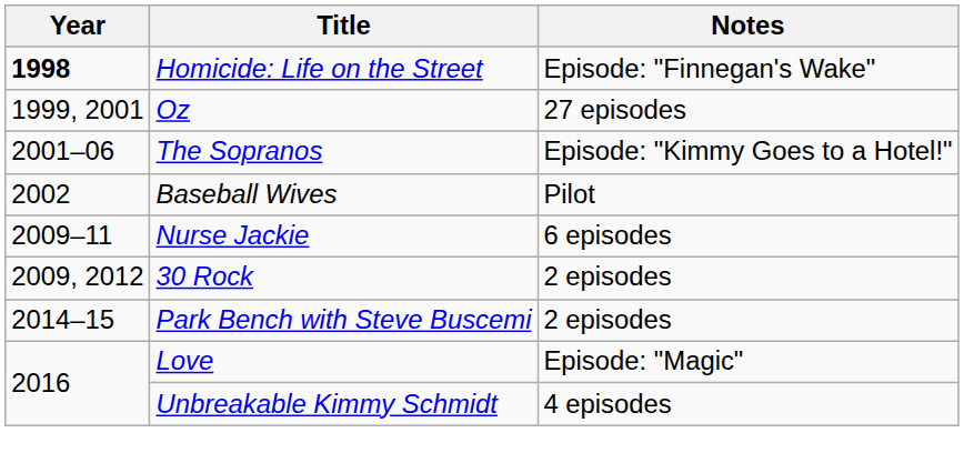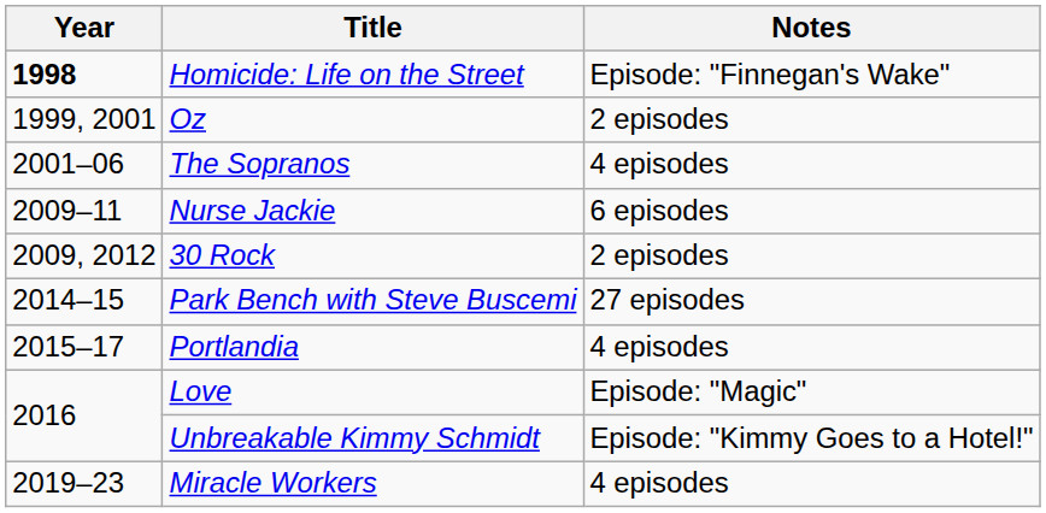 <table class="wikitable sortable">
 <tr>
 <th>Year</th>
 <th>Title</th>
 <th class="unsortable">Notes</th>
 </tr>
 <tr>
 <td><strong>1998</strong></td>
 <td><em><a href='#'>Homicide: Life on the Street</a></em></td>
 <td>Episode: "Finnegan's Wake"</td>
 </tr>
 <tr>
 <td>1999, 2001</td>
 <td><em><a href='#'>Oz</a></em></td>
-<td>27 episodes</td>
+<td>2 episodes</td>
 </tr>
 <tr>
 <td>2001–06</td>
 <td><em><a href='#'>The Sopranos</a></em></td>
-<td>Episode: "Kimmy Goes to a Hotel!"</td>
-</tr>
-<tr>
-<td>2002</td>
-<td><em>Baseball Wives</em></td>
-<td>Pilot</td>
+<td>4 episodes</td>
 </tr>
 <tr>
 <td>2009–11</td>
 <td><em><a href='#'>Nurse Jackie</a></em></td>
 <td>6 episodes</td>
 </tr>
 <tr>
 <td>2009, 2012</td>
 <td><em><a href='#'>30 Rock</a></em></td>
 <td>2 episodes</td>
 </tr>
 <tr>
 <td>2014–15</td>
 <td><em><a href='#'>Park Bench with Steve Buscemi</a></em></td>
-<td>2 episodes</td>
+<td>27 episodes</td>
+</tr>
+<tr>
+<td>2015–17</td>
+<td><em><a href='#'>Portlandia</a></em></td>
+<td>4 episodes</td>
 </tr>
 <tr>
 <td rowspan="2">2016</td>
 <td><em><a href='#'>Love</a></em></td>
 <td>Episode: "Magic"</td>
 </tr>
 <tr>
 <td><em><a href='#'>Unbreakable Kimmy Schmidt</a></em></td>
+<td>Episode: "Kimmy Goes to a Hotel!"</td>
+</tr>
+<tr>
+<td>2019–23</td>
+<td><em><a href='#'>Miracle Workers</a></em></td>
 <td>4 episodes</td>
 </tr>
 </table>
